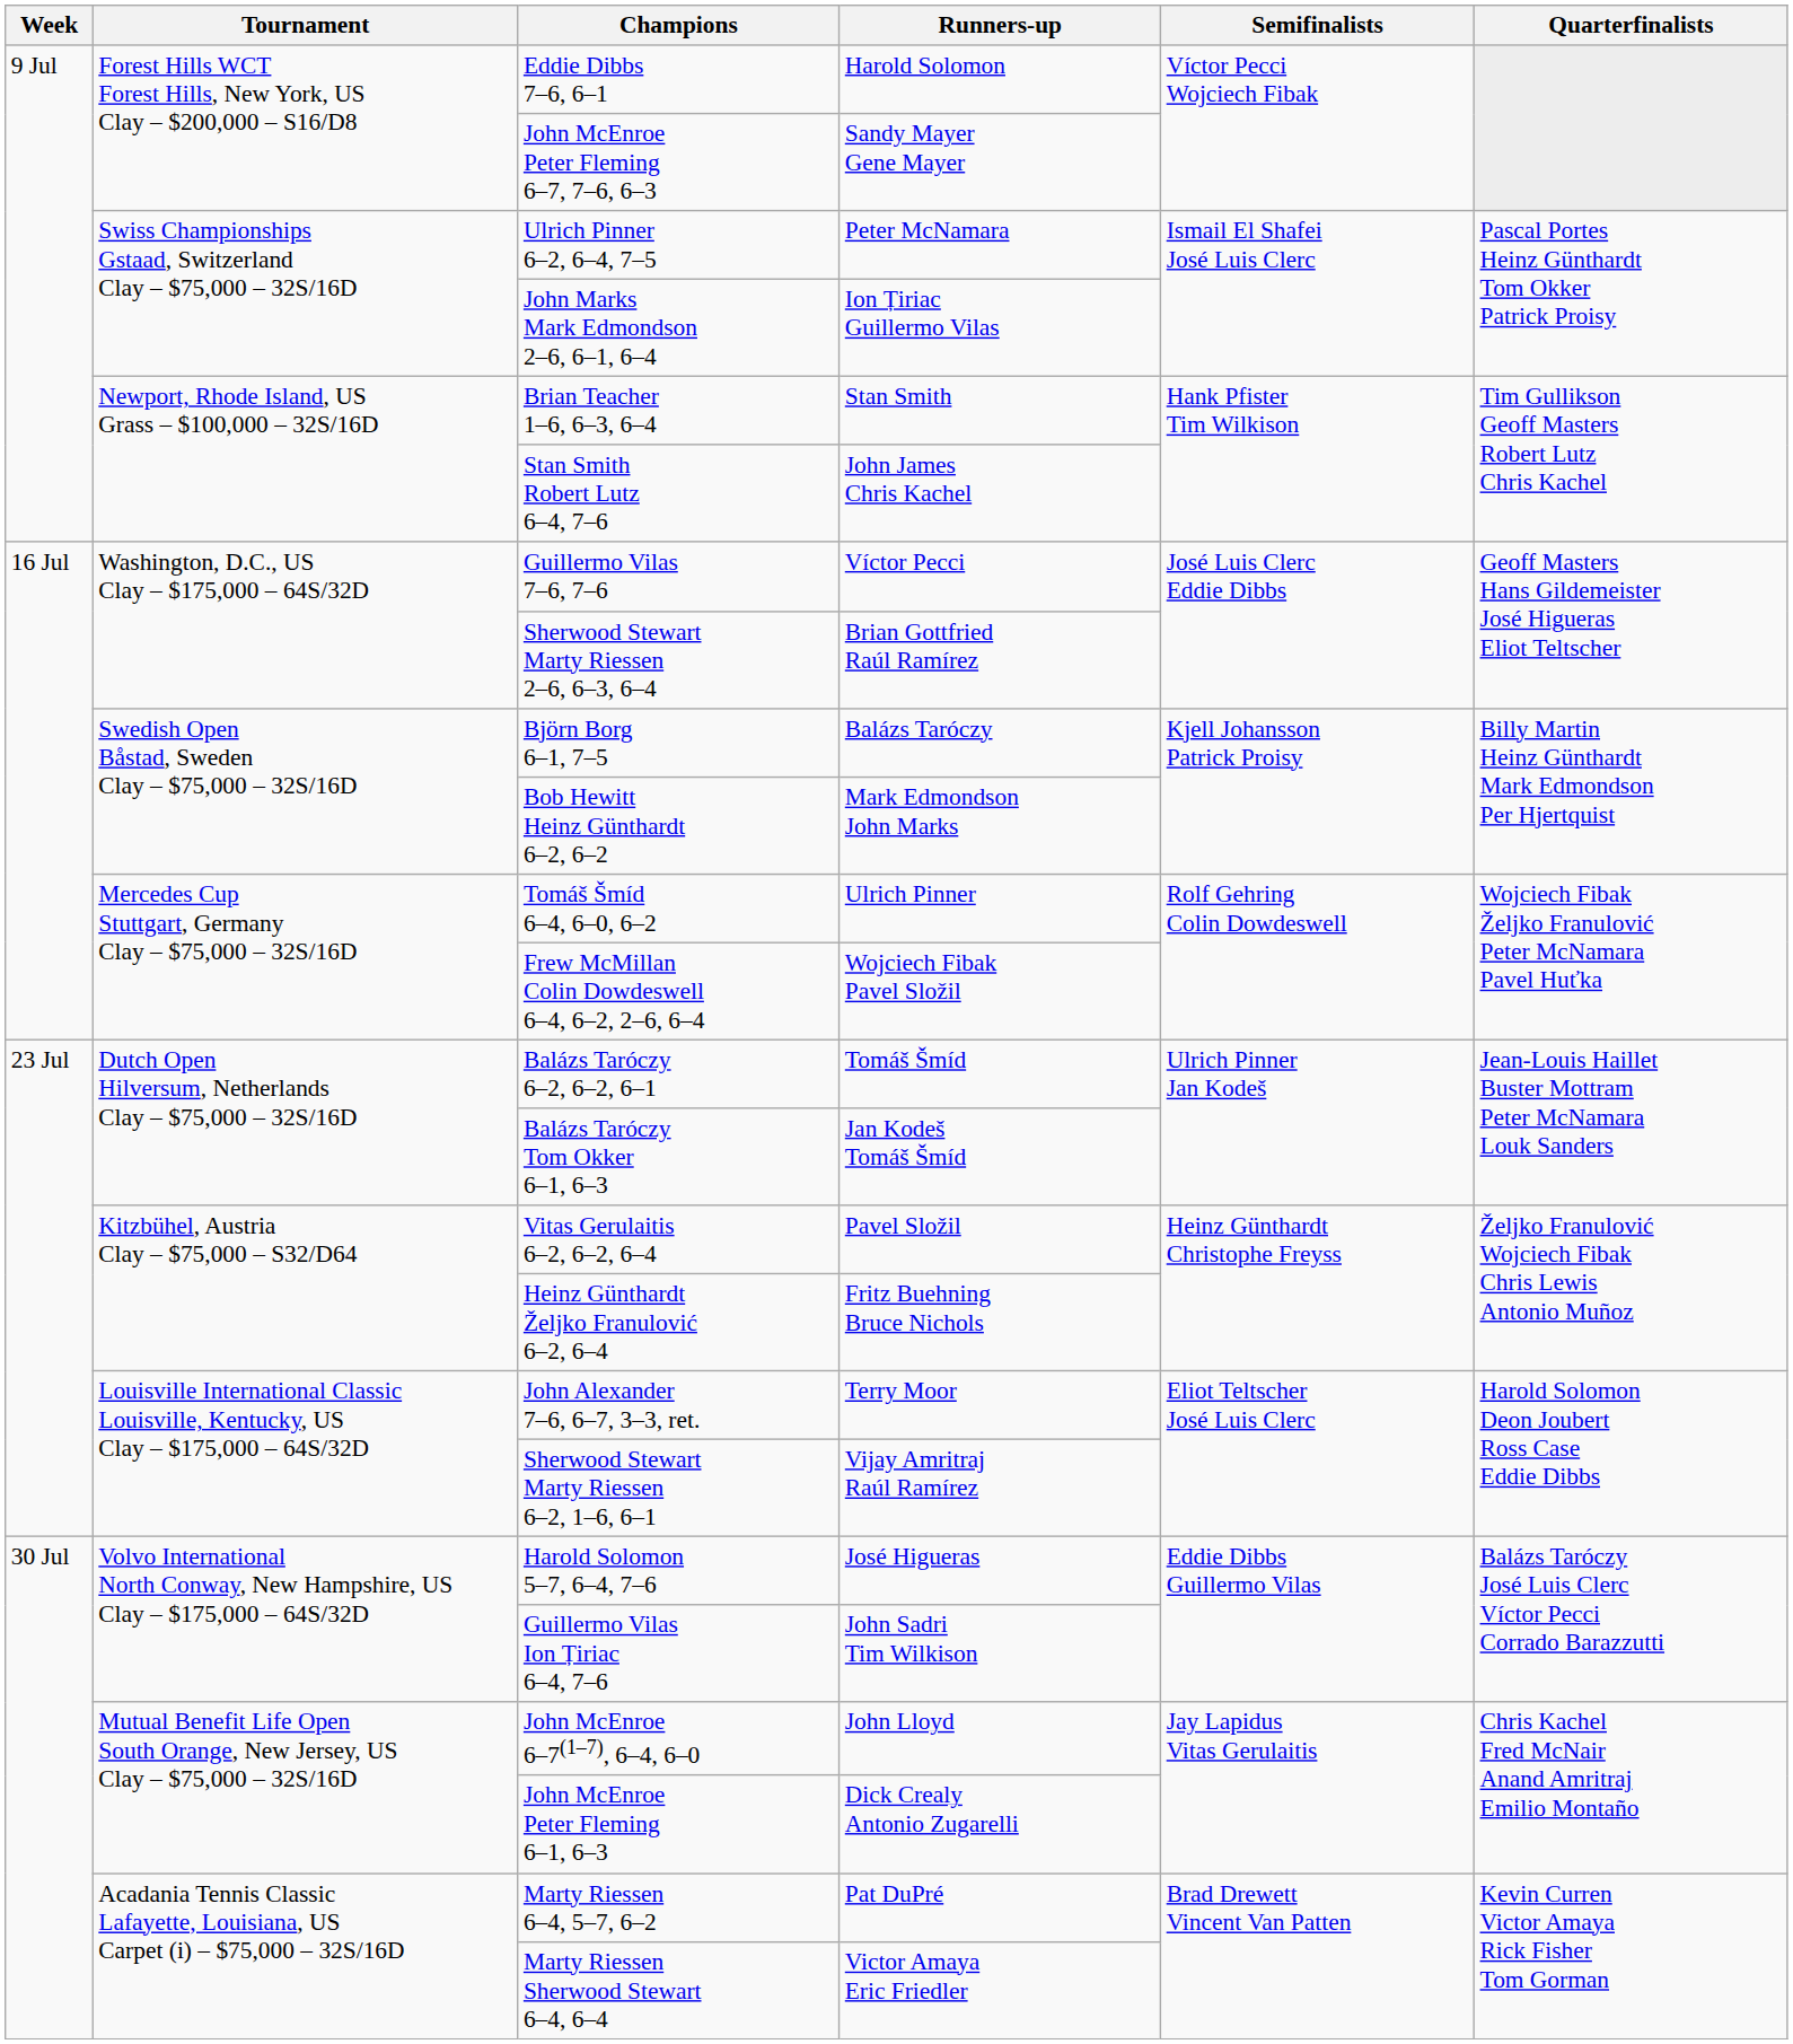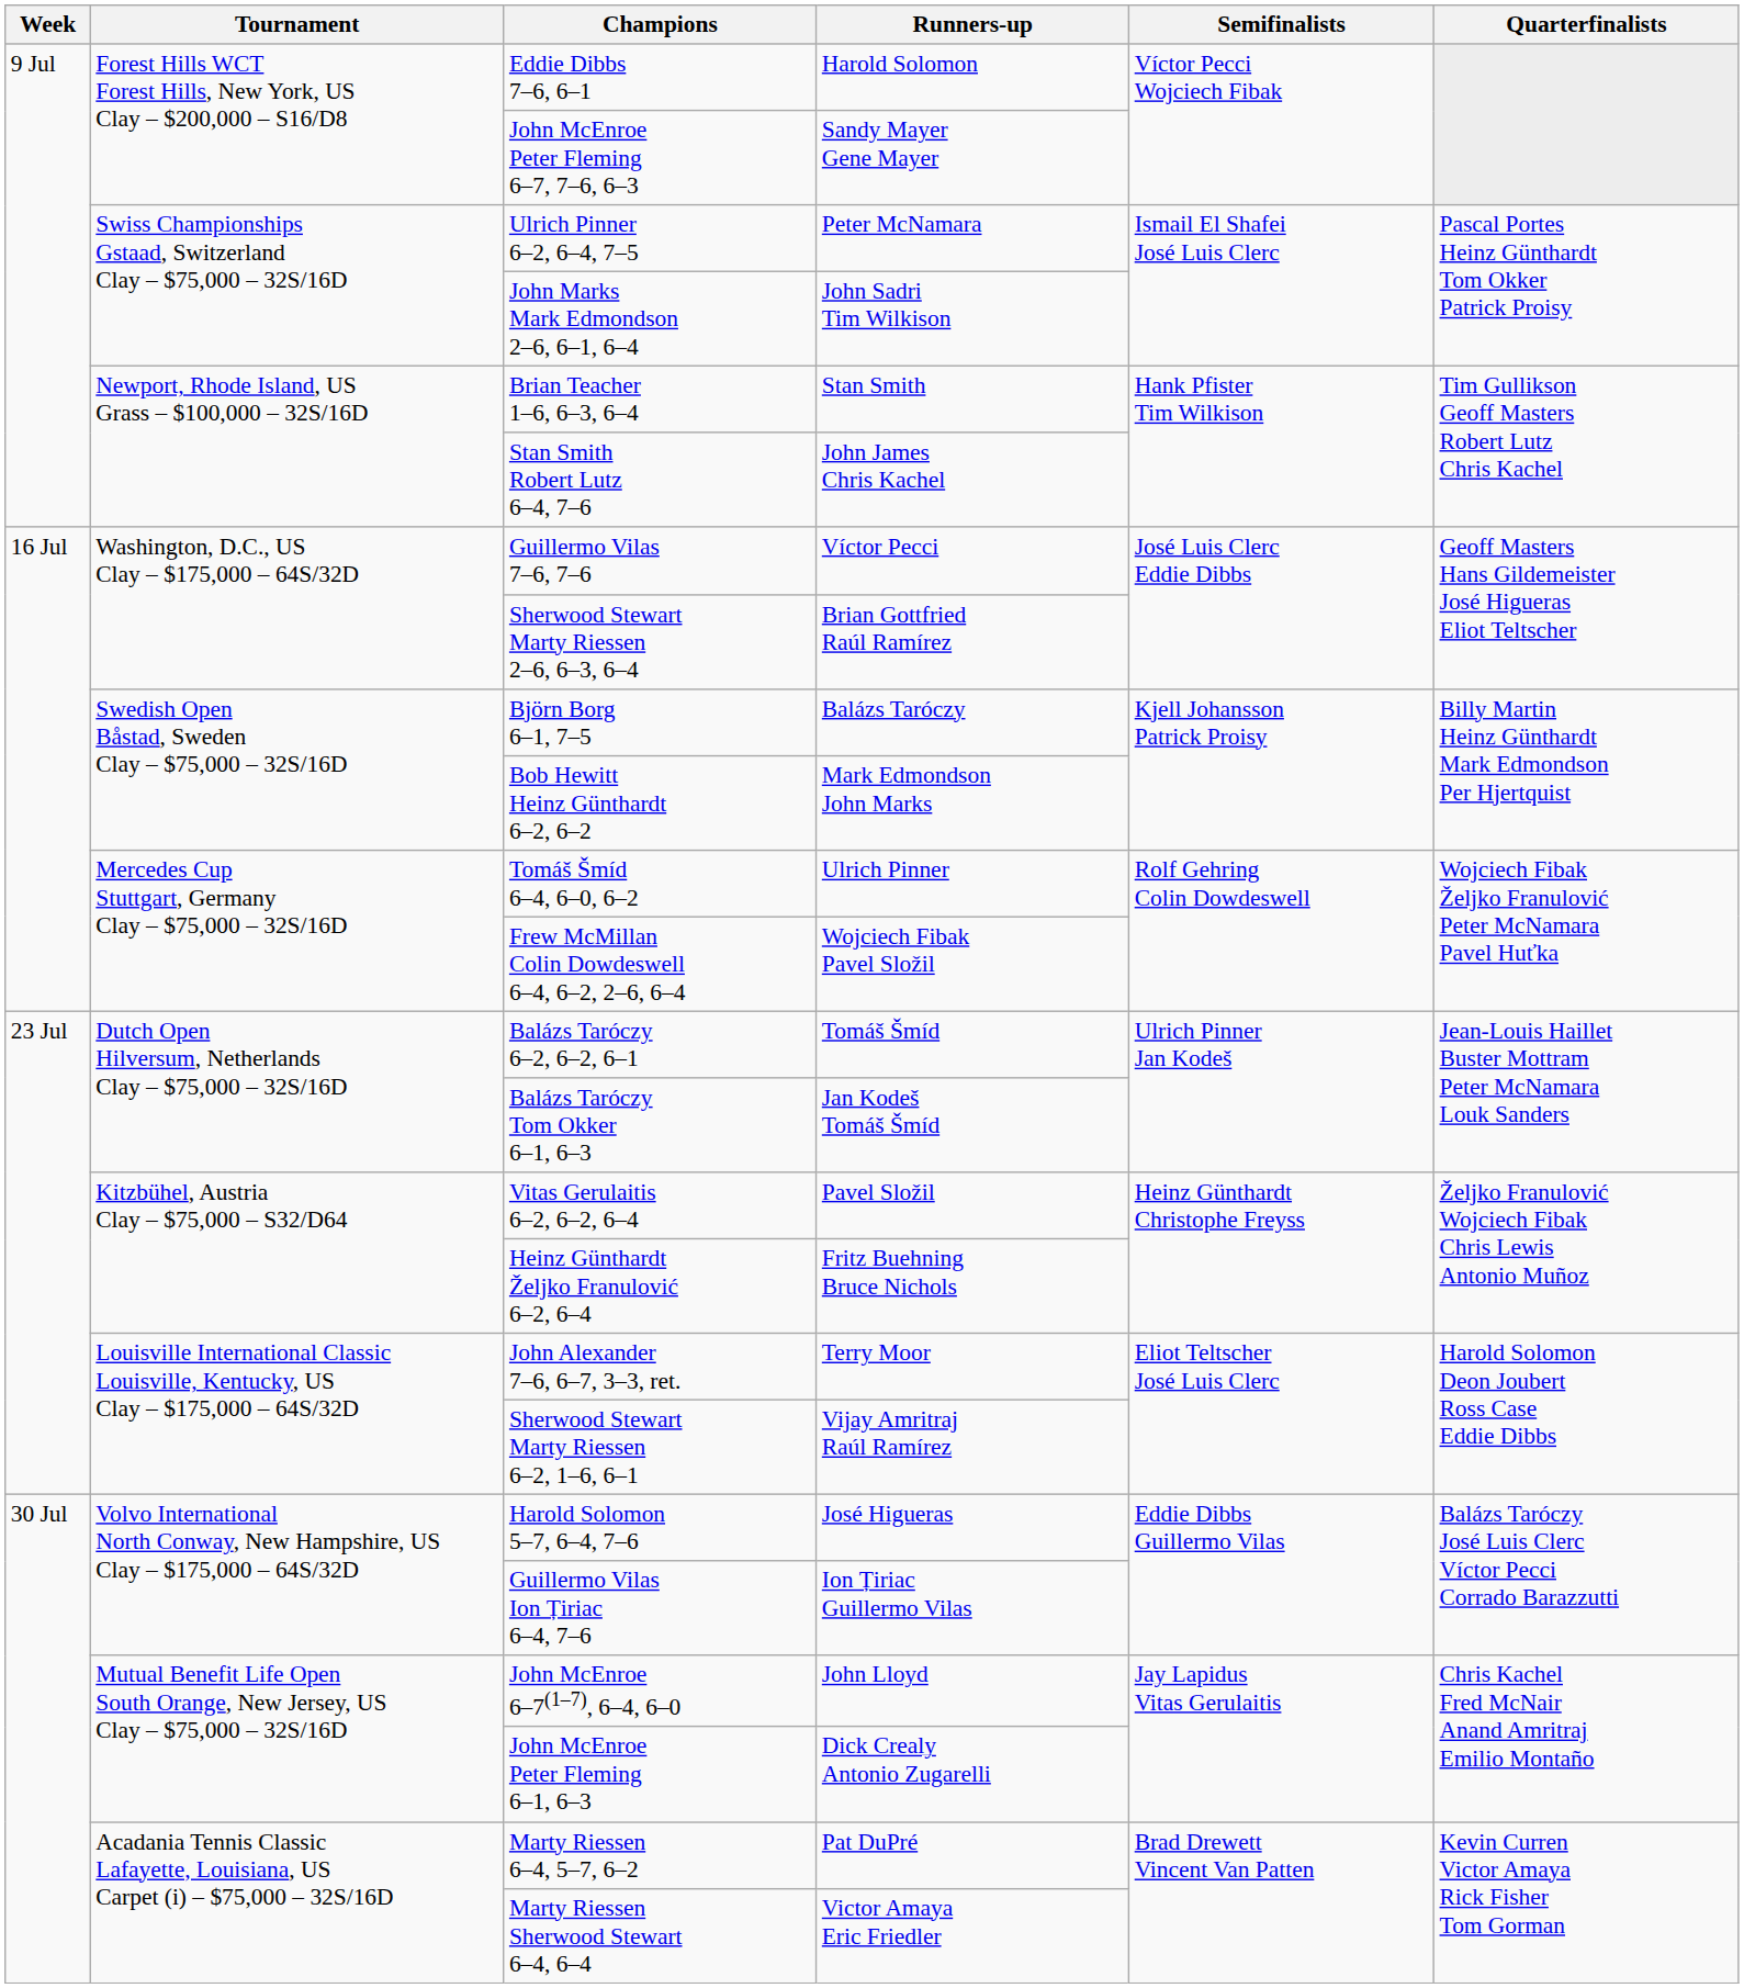 <table class=wikitable style=font-size:95%>
 <tr>
 <th style="width:48px;">Week</th>
 <th style="width:260px;">Tournament</th>
 <th style="width:195px;">Champions</th>
 <th style="width:195px;">Runners-up</th>
 <th style="width:190px;">Semifinalists</th>
 <th style="width:190px;">Quarterfinalists</th>
 </tr>
 <tr valign=top>
 <td rowspan=6>9 Jul</td>
 <td rowspan=2><a href='#'>Forest Hills WCT</a> <br> <a href='#'>Forest Hills</a>, New York, US <br> Clay – $200,000 – S16/D8</td>
 <td> <a href='#'>Eddie Dibbs</a><br> 7–6, 6–1</td>
 <td> <a href='#'>Harold Solomon</a></td>
 <td rowspan=2> <a href='#'>Víctor Pecci</a> <br> <a href='#'>Wojciech Fibak</a></td>
 <td rowspan=2 style="background:#ededed;"></td>
 </tr>
 <tr valign=top>
 <td> <a href='#'>John McEnroe</a> <br>  <a href='#'>Peter Fleming</a> <br> 6–7, 7–6, 6–3</td>
 <td> <a href='#'>Sandy Mayer</a> <br>  <a href='#'>Gene Mayer</a></td>
 </tr>
 <tr valign=top>
 <td rowspan=2><a href='#'>Swiss Championships</a> <br> <a href='#'>Gstaad</a>, Switzerland <br> Clay – $75,000 – 32S/16D</td>
 <td> <a href='#'>Ulrich Pinner</a> <br> 6–2, 6–4, 7–5</td>
 <td> <a href='#'>Peter McNamara</a></td>
 <td rowspan=2> <a href='#'>Ismail El Shafei</a> <br>  <a href='#'>José Luis Clerc</a></td>
 <td rowspan=2> <a href='#'>Pascal Portes</a> <br>  <a href='#'>Heinz Günthardt</a> <br>  <a href='#'>Tom Okker</a> <br>  <a href='#'>Patrick Proisy</a></td>
 </tr>
 <tr valign=top>
 <td> <a href='#'>John Marks</a> <br>  <a href='#'>Mark Edmondson</a> <br> 2–6, 6–1, 6–4</td>
-<td> <a href='#'>Ion Țiriac</a> <br>  <a href='#'>Guillermo Vilas</a></td>
+<td> <a href='#'>John Sadri</a> <br>  <a href='#'>Tim Wilkison</a></td>
 </tr>
 <tr valign=top>
 <td rowspan=2><a href='#'>Newport, Rhode Island</a>, US <br> Grass – $100,000 – 32S/16D</td>
 <td> <a href='#'>Brian Teacher</a> <br> 1–6, 6–3, 6–4</td>
 <td> <a href='#'>Stan Smith</a></td>
 <td rowspan=2> <a href='#'>Hank Pfister</a> <br>  <a href='#'>Tim Wilkison</a></td>
 <td rowspan=2> <a href='#'>Tim Gullikson</a> <br>  <a href='#'>Geoff Masters</a> <br>  <a href='#'>Robert Lutz</a> <br>  <a href='#'>Chris Kachel</a></td>
 </tr>
 <tr valign=top>
 <td> <a href='#'>Stan Smith</a> <br>  <a href='#'>Robert Lutz</a> <br> 6–4, 7–6</td>
 <td> <a href='#'>John James</a> <br>  <a href='#'>Chris Kachel</a></td>
 </tr>
 <tr valign=top>
 <td rowspan=6>16 Jul</td>
 <td rowspan=2>Washington, D.C., US <br> Clay – $175,000 – 64S/32D</td>
 <td> <a href='#'>Guillermo Vilas</a> <br> 7–6, 7–6</td>
 <td> <a href='#'>Víctor Pecci</a></td>
 <td rowspan=2> <a href='#'>José Luis Clerc</a> <br>  <a href='#'>Eddie Dibbs</a></td>
 <td rowspan=2> <a href='#'>Geoff Masters</a> <br>  <a href='#'>Hans Gildemeister</a> <br>  <a href='#'>José Higueras</a> <br>  <a href='#'>Eliot Teltscher</a></td>
 </tr>
 <tr valign=top>
 <td> <a href='#'>Sherwood Stewart</a> <br>  <a href='#'>Marty Riessen</a> <br> 2–6, 6–3, 6–4</td>
 <td> <a href='#'>Brian Gottfried</a> <br>  <a href='#'>Raúl Ramírez</a></td>
 </tr>
 <tr valign=top>
 <td rowspan=2><a href='#'>Swedish Open</a> <br> <a href='#'>Båstad</a>, Sweden <br> Clay – $75,000 – 32S/16D</td>
 <td> <a href='#'>Björn Borg</a> <br> 6–1, 7–5</td>
 <td> <a href='#'>Balázs Taróczy</a></td>
 <td rowspan=2> <a href='#'>Kjell Johansson</a> <br>  <a href='#'>Patrick Proisy</a></td>
 <td rowspan=2> <a href='#'>Billy Martin</a> <br>  <a href='#'>Heinz Günthardt</a> <br>  <a href='#'>Mark Edmondson</a> <br>  <a href='#'>Per Hjertquist</a></td>
 </tr>
 <tr valign=top>
 <td> <a href='#'>Bob Hewitt</a> <br>  <a href='#'>Heinz Günthardt</a> <br> 6–2, 6–2</td>
 <td> <a href='#'>Mark Edmondson</a> <br>  <a href='#'>John Marks</a></td>
 </tr>
 <tr valign=top>
 <td rowspan=2><a href='#'>Mercedes Cup</a> <br> <a href='#'>Stuttgart</a>, Germany <br> Clay – $75,000 – 32S/16D</td>
 <td> <a href='#'>Tomáš Šmíd</a> <br> 6–4, 6–0, 6–2</td>
 <td> <a href='#'>Ulrich Pinner</a></td>
 <td rowspan=2> <a href='#'>Rolf Gehring</a> <br>  <a href='#'>Colin Dowdeswell</a></td>
 <td rowspan=2> <a href='#'>Wojciech Fibak</a> <br>  <a href='#'>Željko Franulović</a> <br>  <a href='#'>Peter McNamara</a> <br>  <a href='#'>Pavel Huťka</a></td>
 </tr>
 <tr valign=top>
 <td> <a href='#'>Frew McMillan</a> <br>  <a href='#'>Colin Dowdeswell</a> <br> 6–4, 6–2, 2–6, 6–4</td>
 <td> <a href='#'>Wojciech Fibak</a> <br>  <a href='#'>Pavel Složil</a></td>
 </tr>
 <tr valign=top>
 <td rowspan=6>23 Jul</td>
 <td rowspan=2><a href='#'>Dutch Open</a> <br> <a href='#'>Hilversum</a>, Netherlands <br> Clay – $75,000 – 32S/16D</td>
 <td> <a href='#'>Balázs Taróczy</a> <br> 6–2, 6–2, 6–1</td>
 <td> <a href='#'>Tomáš Šmíd</a></td>
 <td rowspan=2> <a href='#'>Ulrich Pinner</a> <br>  <a href='#'>Jan Kodeš</a></td>
 <td rowspan=2> <a href='#'>Jean-Louis Haillet</a> <br>  <a href='#'>Buster Mottram</a> <br>  <a href='#'>Peter McNamara</a> <br>  <a href='#'>Louk Sanders</a></td>
 </tr>
 <tr valign=top>
 <td> <a href='#'>Balázs Taróczy</a> <br>  <a href='#'>Tom Okker</a> <br> 6–1, 6–3</td>
 <td> <a href='#'>Jan Kodeš</a> <br>  <a href='#'>Tomáš Šmíd</a></td>
 </tr>
 <tr valign=top>
 <td rowspan=2><a href='#'>Kitzbühel</a>, Austria <br> Clay – $75,000 – S32/D64</td>
 <td> <a href='#'>Vitas Gerulaitis</a> <br> 6–2, 6–2, 6–4</td>
 <td> <a href='#'>Pavel Složil</a></td>
 <td rowspan=2> <a href='#'>Heinz Günthardt</a> <br>  <a href='#'>Christophe Freyss</a></td>
 <td rowspan=2> <a href='#'>Željko Franulović</a> <br>  <a href='#'>Wojciech Fibak</a> <br>  <a href='#'>Chris Lewis</a> <br>  <a href='#'>Antonio Muñoz</a></td>
 </tr>
 <tr valign=top>
 <td> <a href='#'>Heinz Günthardt</a> <br>  <a href='#'>Željko Franulović</a> <br> 6–2, 6–4</td>
 <td> <a href='#'>Fritz Buehning</a> <br>  <a href='#'>Bruce Nichols</a></td>
 </tr>
 <tr valign=top>
 <td rowspan=2><a href='#'>Louisville International Classic</a> <br> <a href='#'>Louisville, Kentucky</a>, US <br> Clay – $175,000 – 64S/32D</td>
 <td> <a href='#'>John Alexander</a> <br> 7–6, 6–7, 3–3, ret.</td>
 <td> <a href='#'>Terry Moor</a></td>
 <td rowspan=2> <a href='#'>Eliot Teltscher</a> <br>  <a href='#'>José Luis Clerc</a></td>
 <td rowspan=2> <a href='#'>Harold Solomon</a> <br>  <a href='#'>Deon Joubert</a> <br>  <a href='#'>Ross Case</a> <br>  <a href='#'>Eddie Dibbs</a></td>
 </tr>
 <tr valign=top>
 <td> <a href='#'>Sherwood Stewart</a> <br>  <a href='#'>Marty Riessen</a> <br> 6–2, 1–6, 6–1</td>
 <td> <a href='#'>Vijay Amritraj</a> <br>  <a href='#'>Raúl Ramírez</a></td>
 </tr>
 <tr valign=top>
 <td rowspan=6>30 Jul</td>
 <td rowspan=2><a href='#'>Volvo International</a> <br><a href='#'>North Conway</a>, New Hampshire, US <br> Clay – $175,000 – 64S/32D</td>
 <td> <a href='#'>Harold Solomon</a> <br> 5–7, 6–4, 7–6</td>
 <td> <a href='#'>José Higueras</a></td>
 <td rowspan=2> <a href='#'>Eddie Dibbs</a> <br>  <a href='#'>Guillermo Vilas</a></td>
 <td rowspan=2> <a href='#'>Balázs Taróczy</a> <br>  <a href='#'>José Luis Clerc</a> <br>  <a href='#'>Víctor Pecci</a> <br>  <a href='#'>Corrado Barazzutti</a></td>
 </tr>
 <tr valign=top>
 <td> <a href='#'>Guillermo Vilas</a> <br>  <a href='#'>Ion Țiriac</a> <br> 6–4, 7–6</td>
-<td> <a href='#'>John Sadri</a> <br>  <a href='#'>Tim Wilkison</a></td>
+<td> <a href='#'>Ion Țiriac</a> <br>  <a href='#'>Guillermo Vilas</a></td>
 </tr>
 <tr valign=top>
 <td rowspan=2><a href='#'>Mutual Benefit Life Open</a> <br> <a href='#'>South Orange</a>, New Jersey, US <br> Clay – $75,000 – 32S/16D</td>
 <td> <a href='#'>John McEnroe</a> <br> 6–7<sup>(1–7)</sup>, 6–4, 6–0</td>
 <td> <a href='#'>John Lloyd</a></td>
 <td rowspan=2> <a href='#'>Jay Lapidus</a> <br>  <a href='#'>Vitas Gerulaitis</a></td>
 <td rowspan=2> <a href='#'>Chris Kachel</a> <br>  <a href='#'>Fred McNair</a> <br>  <a href='#'>Anand Amritraj</a> <br>  <a href='#'>Emilio Montaño</a></td>
 </tr>
 <tr valign=top>
 <td> <a href='#'>John McEnroe</a> <br>  <a href='#'>Peter Fleming</a> <br> 6–1, 6–3</td>
 <td> <a href='#'>Dick Crealy</a> <br>  <a href='#'>Antonio Zugarelli</a></td>
 </tr>
 <tr valign=top>
 <td rowspan=2>Acadania Tennis Classic <br> <a href='#'>Lafayette, Louisiana</a>, US <br>Carpet (i) – $75,000 – 32S/16D</td>
 <td> <a href='#'>Marty Riessen</a><br>6–4, 5–7, 6–2</td>
 <td> <a href='#'>Pat DuPré</a></td>
 <td rowspan=2> <a href='#'>Brad Drewett</a><br> <a href='#'>Vincent Van Patten</a></td>
 <td rowspan=2> <a href='#'>Kevin Curren</a><br> <a href='#'>Victor Amaya</a><br> <a href='#'>Rick Fisher</a><br> <a href='#'>Tom Gorman</a></td>
 </tr>
 <tr valign=top>
 <td> <a href='#'>Marty Riessen</a><br> <a href='#'>Sherwood Stewart</a> <br>6–4, 6–4</td>
 <td> <a href='#'>Victor Amaya</a><br> <a href='#'>Eric Friedler</a></td>
 </tr>
 </table>
